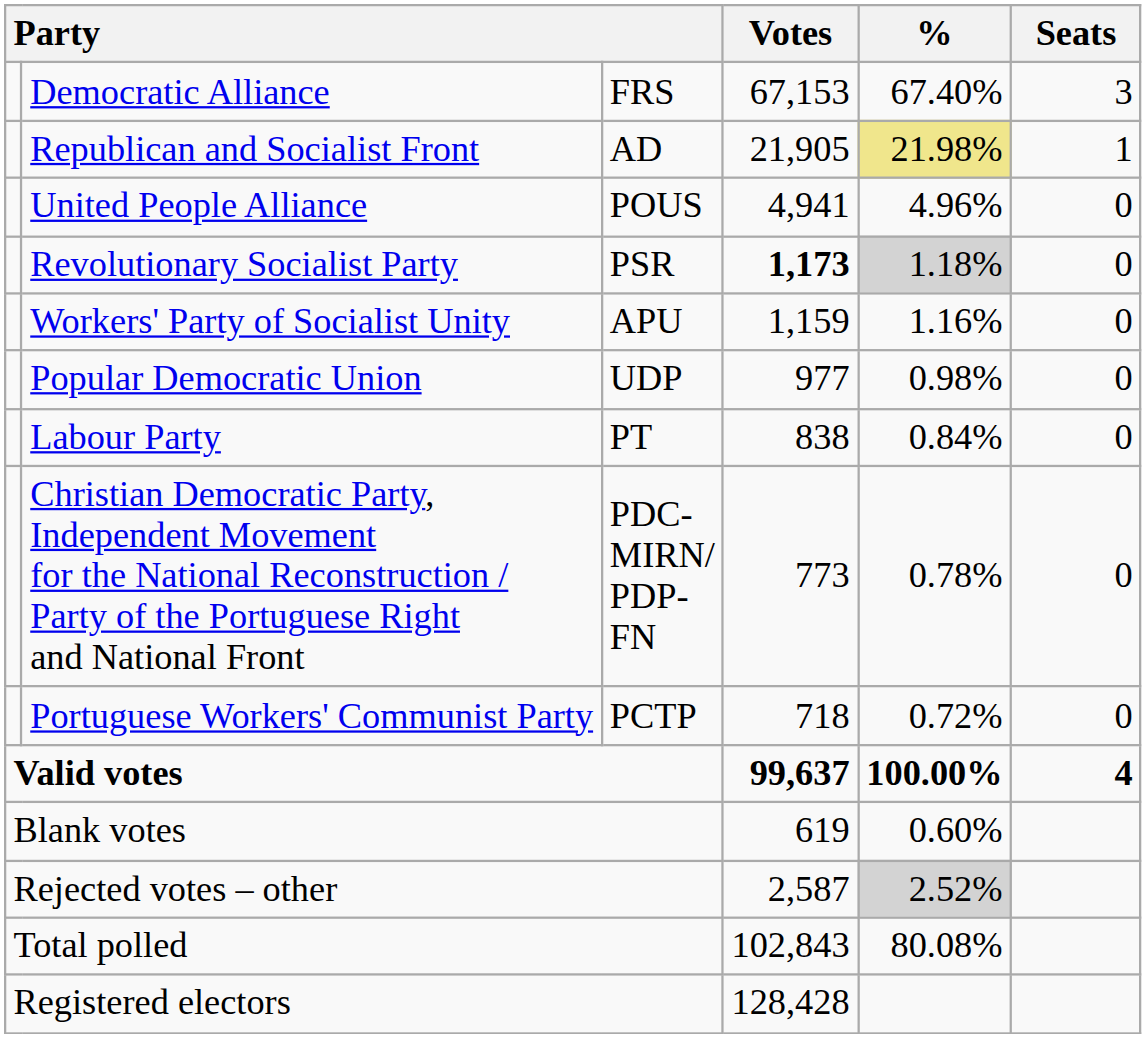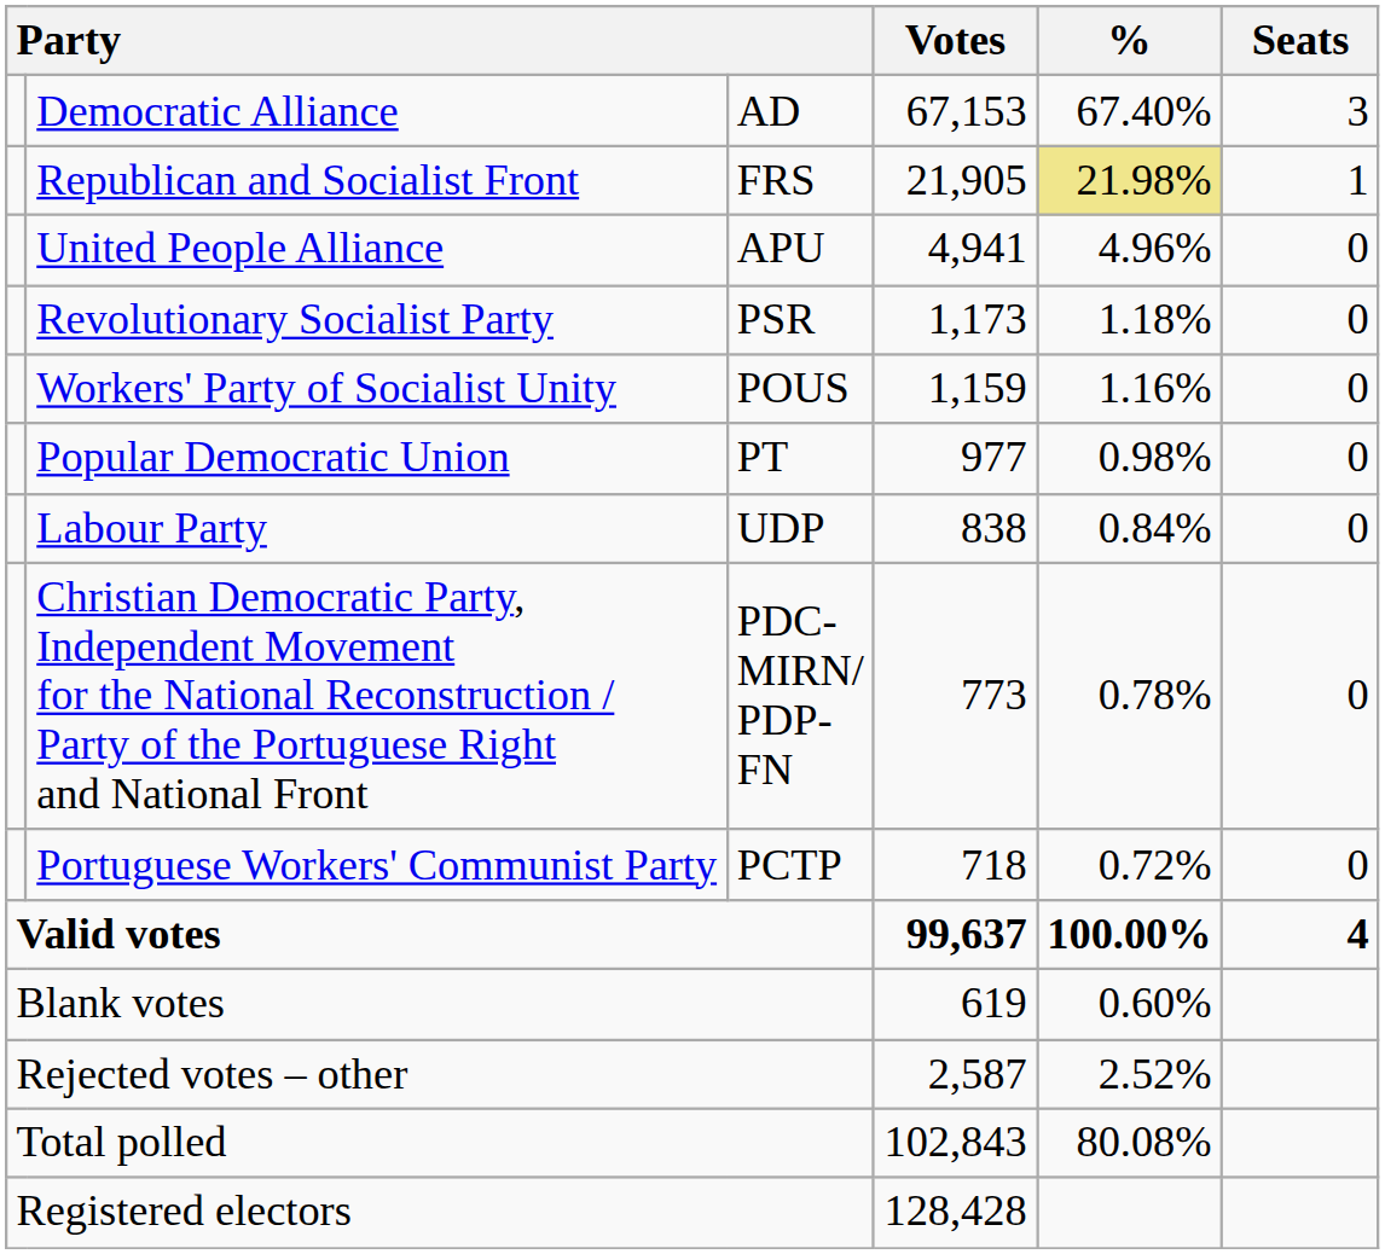 <table class="wikitable" border="1" style="text-align:right;">
 <tr>
 <th style="text-align:left;" colspan=3>Party</th>
 <th align=center width="50">Votes</th>
 <th align=center width="50">%</th>
 <th align=center width="50">Seats</th>
 </tr>
 <tr>
 <td></td>
 <td align=left><a href='#'>Democratic Alliance</a></td>
-<td align=left>FRS</td>
+<td align=left>AD</td>
 <td>67,153</td>
 <td>67.40%</td>
 <td>3</td>
 </tr>
 <tr>
 <td></td>
 <td align=left style="white-space: nowrap;"><a href='#'>Republican and Socialist Front</a></td>
-<td align=left>AD</td>
+<td align=left>FRS</td>
 <td>21,905</td>
 <td style="background: khaki;">21.98%</td>
 <td>1</td>
 </tr>
 <tr>
 <td></td>
 <td align=left><a href='#'>United People Alliance</a></td>
-<td align=left>POUS</td>
+<td align=left>APU</td>
 <td>4,941</td>
 <td>4.96%</td>
 <td>0</td>
 </tr>
 <tr>
 <td></td>
 <td align=left><a href='#'>Revolutionary Socialist Party</a></td>
 <td align=left>PSR</td>
-<td><strong>1,173</strong></td>
-<td style="background: lightgrey;">1.18%</td>
+<td>1,173</td>
+<td>1.18%</td>
 <td>0</td>
 </tr>
 <tr>
 <td></td>
 <td align=left><a href='#'>Workers' Party of Socialist Unity</a></td>
-<td align=left>APU</td>
+<td align=left>POUS</td>
 <td>1,159</td>
 <td>1.16%</td>
 <td>0</td>
 </tr>
 <tr>
 <td></td>
 <td align=left><a href='#'>Popular Democratic Union</a></td>
-<td align=left>UDP</td>
+<td align=left>PT</td>
 <td>977</td>
 <td>0.98%</td>
 <td>0</td>
 </tr>
 <tr>
 <td></td>
 <td align=left><a href='#'>Labour Party</a></td>
-<td align=left>PT</td>
+<td align=left>UDP</td>
 <td>838</td>
 <td>0.84%</td>
 <td>0</td>
 </tr>
 <tr>
 <td></td>
 <td align=left><a href='#'>Christian Democratic Party</a>,<br><a href='#'>Independent Movement<br>for the National Reconstruction /<br>Party of the Portuguese Right</a><br>and National Front</td>
 <td align=left>PDC-<br>MIRN/<br>PDP-<br>FN</td>
 <td>773</td>
 <td>0.78%</td>
 <td>0</td>
 </tr>
 <tr>
 <td></td>
 <td align=left><a href='#'>Portuguese Workers' Communist Party</a></td>
 <td align=left>PCTP</td>
 <td>718</td>
 <td>0.72%</td>
 <td>0</td>
 </tr>
 <tr style="font-weight:bold">
 <td align=left colspan=3>Valid votes</td>
 <td>99,637</td>
 <td>100.00%</td>
 <td>4</td>
 </tr>
 <tr>
 <td align=left colspan=3>Blank votes</td>
 <td>619</td>
 <td>0.60%</td>
 <td></td>
 </tr>
 <tr>
 <td align=left colspan=3>Rejected votes – other</td>
 <td>2,587</td>
-<td style="background: lightgrey;">2.52%</td>
+<td>2.52%</td>
 <td></td>
 </tr>
 <tr>
 <td align=left colspan=3>Total polled</td>
 <td>102,843</td>
 <td>80.08%</td>
 <td></td>
 </tr>
 <tr>
 <td align=left colspan=3>Registered electors</td>
 <td>128,428</td>
 <td></td>
 <td></td>
 </tr>
 </table>
